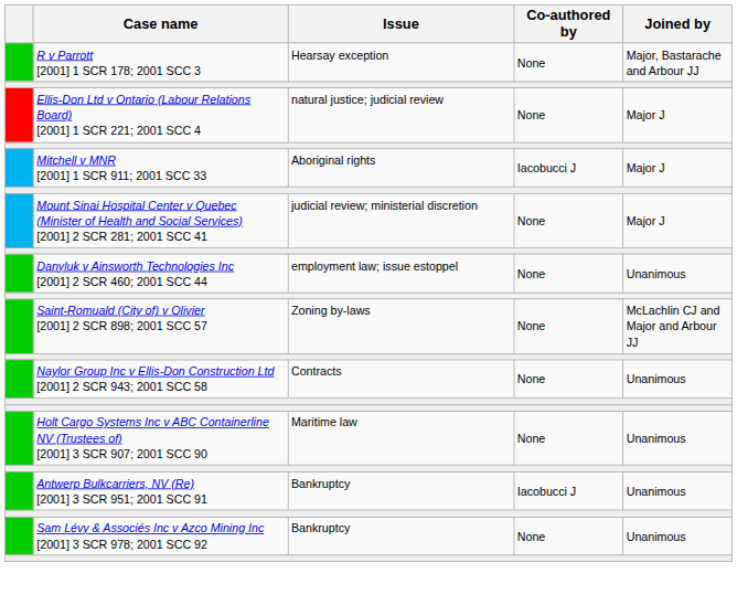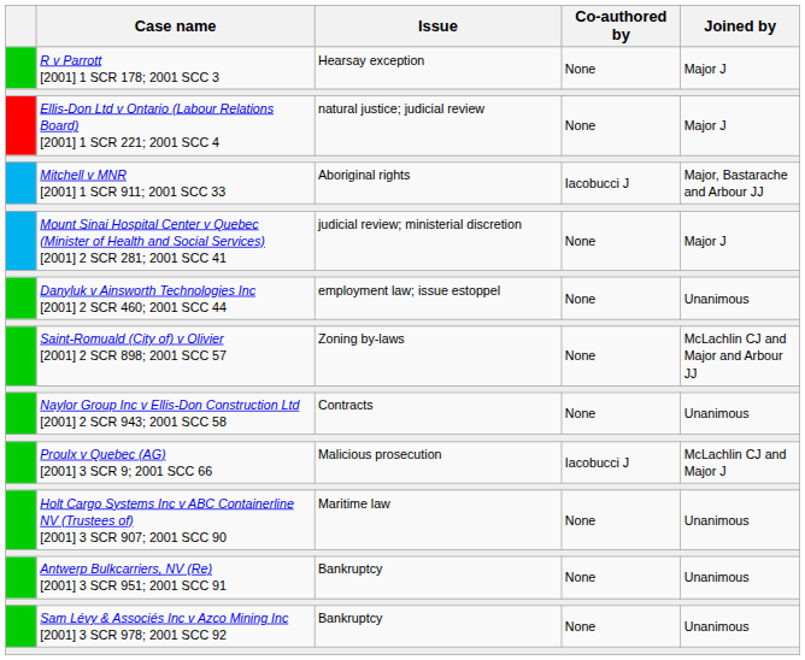 <table class="wikitable" width=825>
 <tr bgcolor="#CCCCCC">
 <th width=25px></th>
 <th width=35%>Case name</th>
 <th>Issue</th>
 <th width=15%>Co-authored by</th>
 <th width=15%>Joined by</th>
 </tr>
 <tr>
 <td bgcolor="00cd00"></td>
 <td align=left valign=top><small><em><a href='#'>R v Parrott</a></em><br>[2001] 1 SCR 178; 2001 SCC 3 </small></td>
 <td valign=top><small> Hearsay exception</small></td>
 <td><small> None</small></td>
-<td><small> Major, Bastarache and Arbour JJ</small></td>
+<td><small> Major J</small></td>
 </tr>
 <tr>
 <td bgcolor=#EEEEEE colspan=5 valign=top><small></small></td>
 </tr>
 <tr>
 <td bgcolor="red"></td>
 <td align=left valign=top><small><em><a href='#'>Ellis-Don Ltd v Ontario (Labour Relations Board)</a></em><br> [2001] 1 SCR 221; 2001 SCC 4 </small></td>
 <td valign=top><small>natural justice; judicial review</small></td>
 <td><small> None</small></td>
 <td><small> Major J</small></td>
 </tr>
 <tr>
 <td bgcolor=#EEEEEE colspan=5 valign=top><small></small></td>
 </tr>
 <tr>
 <td bgcolor="00B2EE"></td>
 <td align=left valign=top><small><em><a href='#'>Mitchell v MNR</a></em><br> [2001] 1 SCR 911; 2001 SCC 33 </small></td>
 <td valign=top><small>Aboriginal rights</small></td>
 <td><small> Iacobucci J</small></td>
-<td><small> Major J</small></td>
+<td><small> Major, Bastarache and Arbour JJ</small></td>
 </tr>
 <tr>
 <td bgcolor=#EEEEEE colspan=5 valign=top><small></small></td>
 </tr>
 <tr>
 <td bgcolor="00B2EE"></td>
 <td align=left valign=top><small><em><a href='#'>Mount Sinai Hospital Center v Quebec (Minister of Health and Social Services)</a></em><br> [2001] 2 SCR 281; 2001 SCC 41 </small></td>
 <td valign=top><small>judicial review; ministerial discretion</small></td>
 <td><small> None</small></td>
 <td><small> Major J</small></td>
 </tr>
 <tr>
 <td bgcolor=#EEEEEE colspan=5 valign=top><small></small></td>
 </tr>
 <tr>
 <td bgcolor="00cd00"></td>
 <td align=left valign=top><small><em><a href='#'>Danyluk v Ainsworth Technologies Inc</a></em><br> [2001] 2 SCR 460; 2001 SCC 44 </small></td>
 <td valign=top><small>employment law; issue estoppel</small></td>
 <td><small> None</small></td>
 <td><small> Unanimous</small></td>
 </tr>
 <tr>
 <td bgcolor=#EEEEEE colspan=5 valign=top><small></small></td>
 </tr>
 <tr>
 <td bgcolor="00cd00"></td>
 <td align=left valign=top><small><em><a href='#'>Saint-Romuald (City of) v Olivier</a></em><br> [2001] 2 SCR 898; 2001 SCC 57 </small></td>
 <td valign=top><small>Zoning by-laws</small></td>
 <td><small> None</small></td>
 <td><small> McLachlin CJ and Major and Arbour JJ</small></td>
 </tr>
 <tr>
 <td bgcolor=#EEEEEE colspan=5 valign=top><small></small></td>
 </tr>
 <tr>
 <td bgcolor="00cd00"></td>
 <td align=left valign=top><small><em><a href='#'>Naylor Group Inc v Ellis-Don Construction Ltd</a></em><br> [2001] 2 SCR 943; 2001 SCC 58 </small></td>
 <td valign=top><small>Contracts</small></td>
 <td><small> None</small></td>
 <td><small> Unanimous</small></td>
 </tr>
 <tr>
 <td bgcolor=#EEEEEE colspan=5 valign=top><small></small></td>
 </tr>
 <tr>
+<td bgcolor="00cd00"></td>
+<td align=left valign=top><small><em><a href='#'>Proulx v Quebec (AG)</a></em><br> [2001] 3 SCR 9; 2001 SCC 66 </small></td>
+<td valign=top><small>Malicious prosecution</small></td>
+<td><small> Iacobucci J</small></td>
+<td><small> McLachlin CJ and Major J</small></td>
+</tr>
+<tr>
 <td bgcolor=#EEEEEE colspan=5 valign=top><small></small></td>
 </tr>
 <tr>
 <td bgcolor="00cd00"></td>
 <td align=left valign=top><small><em><a href='#'>Holt Cargo Systems Inc v ABC Containerline NV (Trustees of)</a></em><br> [2001] 3 SCR 907; 2001 SCC 90 </small></td>
 <td valign=top><small>Maritime law</small></td>
 <td><small> None</small></td>
 <td><small> Unanimous</small></td>
 </tr>
 <tr>
 <td bgcolor=#EEEEEE colspan=5 valign=top><small></small></td>
 </tr>
 <tr>
 <td bgcolor="00cd00"></td>
 <td align=left valign=top><small><em><a href='#'>Antwerp Bulkcarriers, NV (Re)</a></em><br> [2001] 3 SCR 951; 2001 SCC 91 </small></td>
 <td valign=top><small>Bankruptcy</small></td>
-<td><small> Iacobucci J</small></td>
+<td><small> None</small></td>
 <td><small> Unanimous</small></td>
 </tr>
 <tr>
 <td bgcolor=#EEEEEE colspan=5 valign=top><small></small></td>
 </tr>
 <tr>
 <td bgcolor="00cd00"></td>
 <td align=left valign=top><small><em><a href='#'>Sam Lévy & Associés Inc v Azco Mining Inc</a></em><br> [2001] 3 SCR 978; 2001 SCC 92 </small></td>
 <td valign=top><small>Bankruptcy</small></td>
 <td><small> None</small></td>
 <td><small> Unanimous</small></td>
 </tr>
 <tr>
 <td bgcolor=#EEEEEE colspan=5 valign=top><small></small></td>
 </tr>
 </table>
